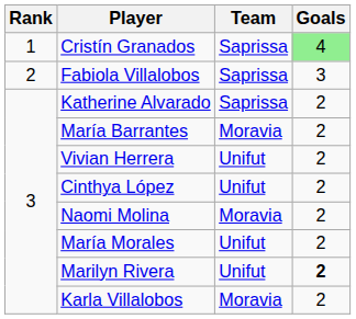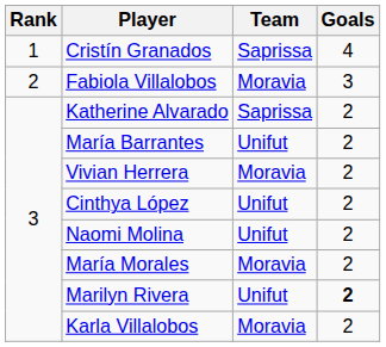 <table class="wikitable">
 <tr>
 <th>Rank</th>
 <th>Player</th>
 <th>Team</th>
 <th>Goals</th>
 </tr>
 <tr>
 <td align=center>1</td>
 <td> <a href='#'>Cristín Granados</a></td>
 <td> <a href='#'>Saprissa</a></td>
-<td align=center style="background: lightgreen;">4</td>
+<td align=center>4</td>
 </tr>
 <tr>
 <td align=center>2</td>
 <td> <a href='#'>Fabiola Villalobos</a></td>
-<td> <a href='#'>Saprissa</a></td>
+<td> <a href='#'>Moravia</a></td>
 <td align=center>3</td>
 </tr>
 <tr>
 <td align=center rowspan=8>3</td>
 <td> <a href='#'>Katherine Alvarado</a></td>
 <td> <a href='#'>Saprissa</a></td>
 <td align=center>2</td>
 </tr>
 <tr>
 <td> <a href='#'>María Barrantes</a></td>
-<td> <a href='#'>Moravia</a></td>
+<td> <a href='#'>Unifut</a></td>
 <td align=center>2</td>
 </tr>
 <tr>
 <td> <a href='#'>Vivian Herrera</a></td>
-<td> <a href='#'>Unifut</a></td>
+<td> <a href='#'>Moravia</a></td>
 <td align=center>2</td>
 </tr>
 <tr>
 <td> <a href='#'>Cinthya López</a></td>
 <td> <a href='#'>Unifut</a></td>
 <td align=center>2</td>
 </tr>
 <tr>
 <td> <a href='#'>Naomi Molina</a></td>
-<td> <a href='#'>Moravia</a></td>
+<td> <a href='#'>Unifut</a></td>
 <td align=center>2</td>
 </tr>
 <tr>
 <td> <a href='#'>María Morales</a></td>
-<td> <a href='#'>Unifut</a></td>
+<td> <a href='#'>Moravia</a></td>
 <td align=center>2</td>
 </tr>
 <tr>
 <td> <a href='#'>Marilyn Rivera</a></td>
 <td> <a href='#'>Unifut</a></td>
 <td align=center><strong>2</strong></td>
 </tr>
 <tr>
 <td> <a href='#'>Karla Villalobos</a></td>
 <td> <a href='#'>Moravia</a></td>
 <td align=center>2</td>
 </tr>
 </table>
